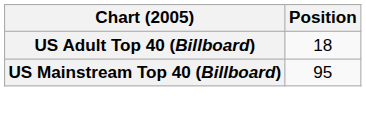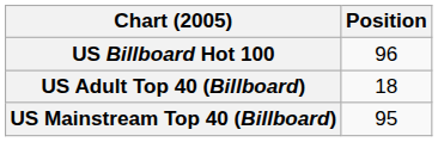 <table class="wikitable sortable plainrowheaders" style="text-align:center">
 <tr>
 <th scope="col">Chart (2005)</th>
 <th scope="col">Position</th>
+</tr>
+<tr>
+<th scope="row">US <em>Billboard</em> Hot 100</th>
+<td>96</td>
 </tr>
 <tr>
 <th scope="row">US Adult Top 40 (<em>Billboard</em>)</th>
 <td>18</td>
 </tr>
 <tr>
 <th scope="row">US Mainstream Top 40 (<em>Billboard</em>)</th>
 <td>95</td>
 </tr>
 </table>
